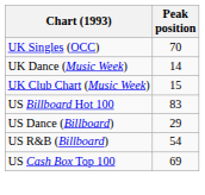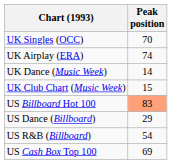 <table class="wikitable sortable">
 <tr>
 <th align="center">Chart (1993)</th>
 <th align="center">Peak<br>position</th>
 </tr>
 <tr>
 <td><a href='#'>UK Singles</a> (<a href='#'>OCC</a>)</td>
 <td align="center">70</td>
+</tr>
+<tr>
+<td>UK Airplay (<a href='#'>ERA</a>)</td>
+<td align="center">74</td>
 </tr>
 <tr>
 <td>UK Dance (<em><a href='#'>Music Week</a></em>)</td>
 <td align="center">14</td>
 </tr>
 <tr>
 <td><a href='#'>UK Club Chart</a> (<em><a href='#'>Music Week</a></em>)</td>
 <td align="center">15</td>
 </tr>
 <tr>
 <td>US <a href='#'><em>Billboard</em> Hot 100</a></td>
-<td align="center">83</td>
+<td align="center" style="background: lightsalmon;">83</td>
 </tr>
 <tr>
 <td>US Dance (<em><a href='#'>Billboard</a></em>)</td>
 <td align="center">29</td>
 </tr>
 <tr>
 <td>US R&B (<em><a href='#'>Billboard</a></em>)</td>
 <td align="center">54</td>
 </tr>
 <tr>
 <td>US <a href='#'><em>Cash Box</em> Top 100</a></td>
 <td align="center">69</td>
 </tr>
 </table>
